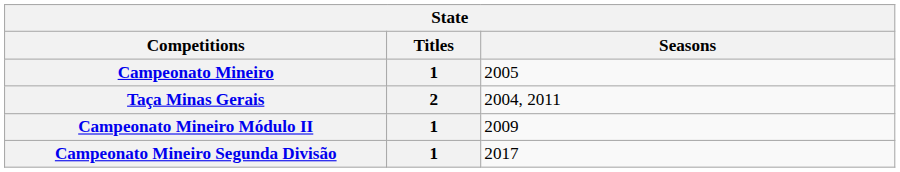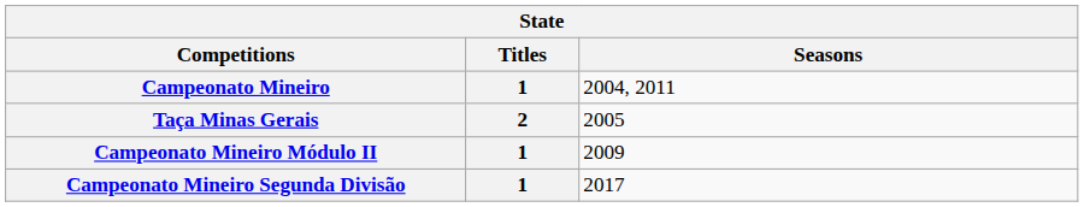 <table class="wikitable">
 <tr>
 <th colspan="3">State</th>
 </tr>
 <tr>
 <th style="width:350px">Competitions</th>
 <th style="width:80px">Titles</th>
 <th style="width:380px">Seasons</th>
 </tr>
 <tr>
 <th style="text-align:center"><a href='#'>Campeonato Mineiro</a></th>
 <th style="text-align:center"><strong>1</strong></th>
-<td align="left">2005</td>
+<td align="left">2004, 2011</td>
 </tr>
 <tr>
 <th style="text-align:center"><a href='#'>Taça Minas Gerais</a></th>
 <th style="text-align:center"><strong>2</strong></th>
-<td align="left">2004, 2011</td>
+<td align="left">2005</td>
 </tr>
 <tr>
 <th style="text-align:center"><a href='#'>Campeonato Mineiro Módulo II</a></th>
 <th style="text-align:center"><strong>1</strong></th>
 <td align="left">2009</td>
 </tr>
 <tr>
 <th style="text-align:center"><a href='#'>Campeonato Mineiro Segunda Divisão</a></th>
 <th style="text-align:center"><strong>1</strong></th>
 <td align="left">2017</td>
 </tr>
 </table>
